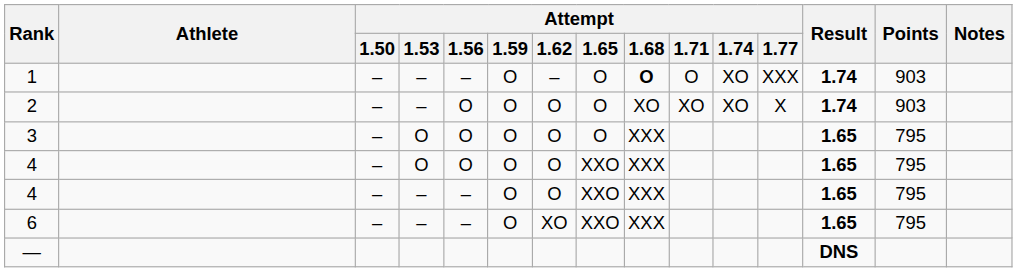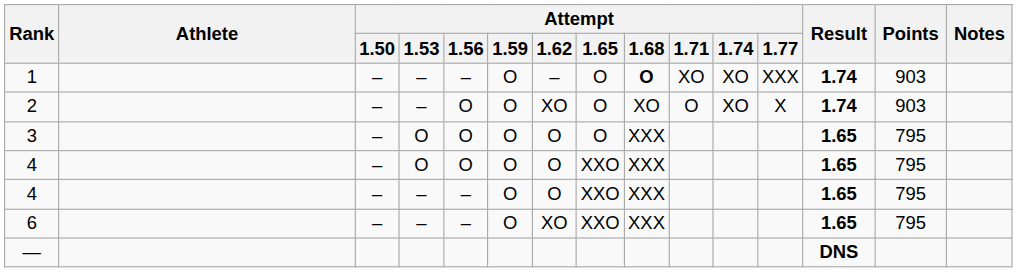 <table class="wikitable" style="text-align:center">
 <tr>
 <th rowspan=2 width=40>Rank</th>
 <th rowspan=2 width=250>Athlete</th>
 <th colspan=10>Attempt</th>
 <th rowspan=2 width=55>Result</th>
 <th rowspan=2 width=55>Points</th>
 <th rowspan=2 width=50>Notes</th>
 </tr>
 <tr>
 <th width=30>1.50</th>
 <th width=30>1.53</th>
 <th width=30>1.56</th>
 <th width=30>1.59</th>
 <th width=30>1.62</th>
 <th width=30>1.65</th>
 <th width=30>1.68</th>
 <th width=30>1.71</th>
 <th width=30>1.74</th>
 <th width=30>1.77</th>
 </tr>
 <tr>
 <td>1</td>
 <td align=left></td>
 <td>–</td>
 <td>–</td>
 <td>–</td>
 <td>O</td>
 <td>–</td>
 <td>O</td>
 <td><strong>O</strong></td>
-<td>O</td>
+<td>XO</td>
 <td>XO</td>
 <td>XXX</td>
 <td><strong>1.74</strong></td>
 <td>903</td>
 <td></td>
 </tr>
 <tr>
 <td>2</td>
 <td align=left></td>
 <td>–</td>
 <td>–</td>
 <td>O</td>
 <td>O</td>
-<td>O</td>
+<td>XO</td>
 <td>O</td>
 <td>XO</td>
-<td>XO</td>
+<td>O</td>
 <td>XO</td>
 <td>X</td>
 <td><strong>1.74</strong></td>
 <td>903</td>
 <td></td>
 </tr>
 <tr>
 <td>3</td>
 <td align=left></td>
 <td>–</td>
 <td>O</td>
 <td>O</td>
 <td>O</td>
 <td>O</td>
 <td>O</td>
 <td>XXX</td>
 <td></td>
 <td></td>
 <td></td>
 <td><strong>1.65</strong></td>
 <td>795</td>
 <td></td>
 </tr>
 <tr>
 <td>4</td>
 <td align=left></td>
 <td>–</td>
 <td>O</td>
 <td>O</td>
 <td>O</td>
 <td>O</td>
 <td>XXO</td>
 <td>XXX</td>
 <td></td>
 <td></td>
 <td></td>
 <td><strong>1.65</strong></td>
 <td>795</td>
 <td></td>
 </tr>
 <tr>
 <td>4</td>
 <td align=left></td>
 <td>–</td>
 <td>–</td>
 <td>–</td>
 <td>O</td>
 <td>O</td>
 <td>XXO</td>
 <td>XXX</td>
 <td></td>
 <td></td>
 <td></td>
 <td><strong>1.65</strong></td>
 <td>795</td>
 <td></td>
 </tr>
 <tr>
 <td>6</td>
 <td align=left></td>
 <td>–</td>
 <td>–</td>
 <td>–</td>
 <td>O</td>
 <td>XO</td>
 <td>XXO</td>
 <td>XXX</td>
 <td></td>
 <td></td>
 <td></td>
 <td><strong>1.65</strong></td>
 <td>795</td>
 <td></td>
 </tr>
 <tr>
 <td>—</td>
 <td align=left></td>
 <td></td>
 <td></td>
 <td></td>
 <td></td>
 <td></td>
 <td></td>
 <td></td>
 <td></td>
 <td></td>
 <td></td>
 <td><strong>DNS</strong></td>
 <td></td>
 <td></td>
 </tr>
 </table>
